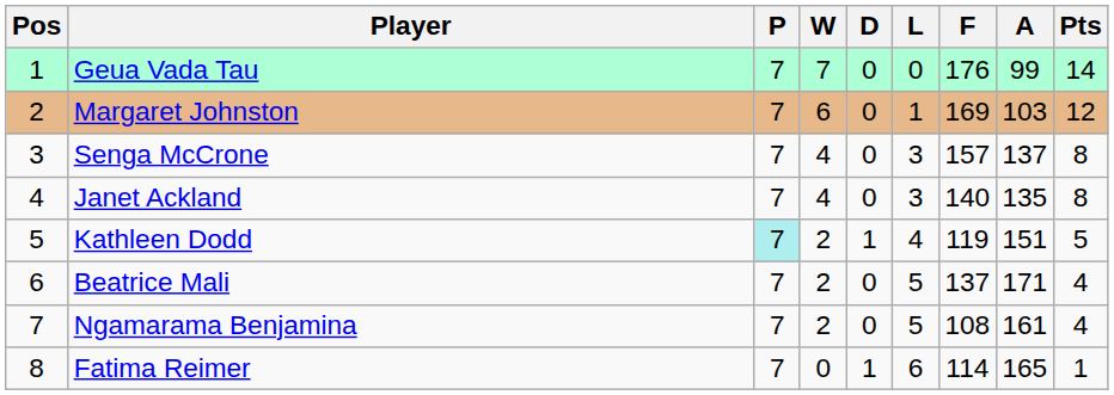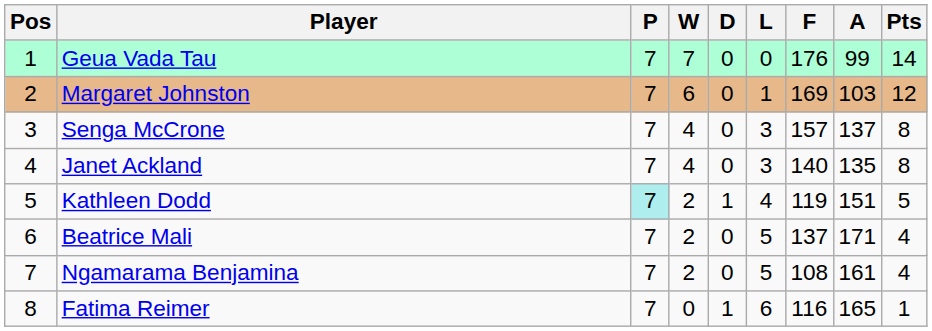 <table class="wikitable" style="font-size: 100%">
 <tr>
 <th width=20>Pos</th>
 <th width=400>Player</th>
 <th width=20>P</th>
 <th width=20>W</th>
 <th width=20>D</th>
 <th width=20>L</th>
 <th width=20>F</th>
 <th width=20>A</th>
 <th width=20>Pts</th>
 </tr>
 <tr align=center style="background: #ADFFD6;">
 <td>1</td>
 <td align="left"> <a href='#'>Geua Vada Tau</a></td>
 <td>7</td>
 <td>7</td>
 <td>0</td>
 <td>0</td>
 <td>176</td>
 <td>99</td>
 <td>14</td>
 </tr>
 <tr align=center style="background: #E6B88A;">
 <td>2</td>
 <td align="left"> <a href='#'>Margaret Johnston</a></td>
 <td>7</td>
 <td>6</td>
 <td>0</td>
 <td>1</td>
 <td>169</td>
 <td>103</td>
 <td>12</td>
 </tr>
 <tr align=center>
 <td>3</td>
 <td align="left"> <a href='#'>Senga McCrone</a></td>
 <td>7</td>
 <td>4</td>
 <td>0</td>
 <td>3</td>
 <td>157</td>
 <td>137</td>
 <td>8</td>
 </tr>
 <tr align=center>
 <td>4</td>
 <td align="left"> <a href='#'>Janet Ackland</a></td>
 <td>7</td>
 <td>4</td>
 <td>0</td>
 <td>3</td>
 <td>140</td>
 <td>135</td>
 <td>8</td>
 </tr>
 <tr align=center>
 <td>5</td>
 <td align="left"> <a href='#'>Kathleen Dodd</a></td>
 <td style="background: paleturquoise;">7</td>
 <td>2</td>
 <td>1</td>
 <td>4</td>
 <td>119</td>
 <td>151</td>
 <td>5</td>
 </tr>
 <tr align=center>
 <td>6</td>
 <td align="left"> <a href='#'>Beatrice Mali</a></td>
 <td>7</td>
 <td>2</td>
 <td>0</td>
 <td>5</td>
 <td>137</td>
 <td>171</td>
 <td>4</td>
 </tr>
 <tr align=center>
 <td>7</td>
 <td align="left"> <a href='#'>Ngamarama Benjamina</a></td>
 <td>7</td>
 <td>2</td>
 <td>0</td>
 <td>5</td>
 <td>108</td>
 <td>161</td>
 <td>4</td>
 </tr>
 <tr align=center>
 <td>8</td>
 <td align="left"> <a href='#'>Fatima Reimer</a></td>
 <td>7</td>
 <td>0</td>
 <td>1</td>
 <td>6</td>
-<td>114</td>
+<td>116</td>
 <td>165</td>
 <td>1</td>
 </tr>
 </table>
